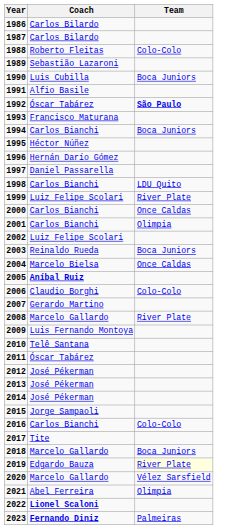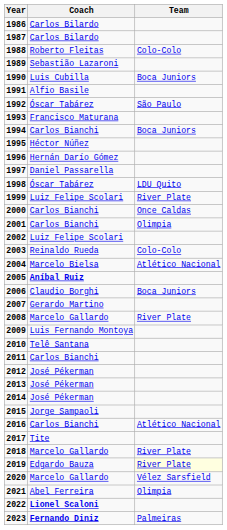 <table class="wikitable">
 <tr>
 <th>Year</th>
 <th>Coach</th>
 <th>Team</th>
 </tr>
 <tr>
 <td align="center"><strong>1986</strong></td>
 <td> <a href='#'>Carlos Bilardo</a></td>
 <td></td>
 </tr>
 <tr>
 <td align="center"><strong>1987</strong></td>
 <td> <a href='#'>Carlos Bilardo</a></td>
 <td></td>
 </tr>
 <tr>
 <td align="center"><strong>1988</strong></td>
 <td> <a href='#'>Roberto Fleitas</a></td>
 <td> <a href='#'>Colo-Colo</a></td>
 </tr>
 <tr>
 <td align="center"><strong>1989</strong></td>
 <td> <a href='#'>Sebastião Lazaroni</a></td>
 <td></td>
 </tr>
 <tr>
 <td align="center"><strong>1990</strong></td>
 <td> <a href='#'>Luis Cubilla</a></td>
 <td> <a href='#'>Boca Juniors</a></td>
 </tr>
 <tr>
 <td align="center"><strong>1991</strong></td>
 <td> <a href='#'>Alfio Basile</a></td>
 <td></td>
 </tr>
 <tr>
 <td align="center"><strong>1992</strong></td>
 <td> <a href='#'>Óscar Tabárez</a></td>
-<td><strong> <a href='#'>São Paulo</a></strong></td>
+<td> <a href='#'>São Paulo</a></td>
 </tr>
 <tr>
 <td align="center"><strong>1993</strong></td>
 <td> <a href='#'>Francisco Maturana</a></td>
 <td></td>
 </tr>
 <tr>
 <td align="center"><strong>1994</strong></td>
 <td> <a href='#'>Carlos Bianchi</a></td>
 <td> <a href='#'>Boca Juniors</a></td>
 </tr>
 <tr>
 <td align="center"><strong>1995</strong></td>
 <td> <a href='#'>Héctor Núñez</a></td>
 <td></td>
 </tr>
 <tr>
 <td align="center"><strong>1996</strong></td>
 <td> <a href='#'>Hernán Darío Gómez</a></td>
 <td></td>
 </tr>
 <tr>
 <td align="center"><strong>1997</strong></td>
 <td> <a href='#'>Daniel Passarella</a></td>
 <td></td>
 </tr>
 <tr>
 <td align="center"><strong>1998</strong></td>
-<td> <a href='#'>Carlos Bianchi</a></td>
+<td> <a href='#'>Óscar Tabárez</a></td>
 <td> <a href='#'>LDU Quito</a></td>
 </tr>
 <tr>
 <td align="center"><strong>1999</strong></td>
 <td> <a href='#'>Luiz Felipe Scolari</a></td>
 <td> <a href='#'>River Plate</a></td>
 </tr>
 <tr>
 <td align="center"><strong>2000</strong></td>
 <td> <a href='#'>Carlos Bianchi</a></td>
 <td> <a href='#'>Once Caldas</a></td>
 </tr>
 <tr>
 <td align="center"><strong>2001</strong></td>
 <td> <a href='#'>Carlos Bianchi</a></td>
 <td> <a href='#'>Olimpia</a></td>
 </tr>
 <tr>
 <td align="center"><strong>2002</strong></td>
 <td> <a href='#'>Luiz Felipe Scolari</a></td>
 <td></td>
 </tr>
 <tr>
 <td align="center"><strong>2003</strong></td>
 <td> <a href='#'>Reinaldo Rueda</a></td>
-<td> <a href='#'>Boca Juniors</a></td>
+<td> <a href='#'>Colo-Colo</a></td>
 </tr>
 <tr>
 <td align="center"><strong>2004</strong></td>
 <td> <a href='#'>Marcelo Bielsa</a></td>
-<td> <a href='#'>Once Caldas</a></td>
+<td> <a href='#'>Atlético Nacional</a></td>
 </tr>
 <tr>
 <td align="center"><strong>2005</strong></td>
 <td><strong> <a href='#'>Aníbal Ruiz</a></strong></td>
 <td></td>
 </tr>
 <tr>
 <td align="center"><strong>2006</strong></td>
 <td> <a href='#'>Claudio Borghi</a></td>
-<td> <a href='#'>Colo-Colo</a></td>
+<td> <a href='#'>Boca Juniors</a></td>
 </tr>
 <tr>
 <td align="center"><strong>2007</strong></td>
 <td> <a href='#'>Gerardo Martino</a></td>
 <td></td>
 </tr>
 <tr>
 <td align="center"><strong>2008</strong></td>
 <td> <a href='#'>Marcelo Gallardo</a></td>
 <td> <a href='#'>River Plate</a></td>
 </tr>
 <tr>
 <td align="center"><strong>2009</strong></td>
 <td> <a href='#'>Luis Fernando Montoya</a></td>
 <td></td>
 </tr>
 <tr>
 <td align="center"><strong>2010</strong></td>
 <td> <a href='#'>Telê Santana</a></td>
 <td></td>
 </tr>
 <tr>
 <td align="center"><strong>2011</strong></td>
-<td> <a href='#'>Óscar Tabárez</a></td>
+<td> <a href='#'>Carlos Bianchi</a></td>
 <td></td>
 </tr>
 <tr>
 <td align="center"><strong>2012</strong></td>
 <td> <a href='#'>José Pékerman</a></td>
 <td></td>
 </tr>
 <tr>
 <td align="center"><strong>2013</strong></td>
 <td> <a href='#'>José Pékerman</a></td>
 <td></td>
 </tr>
 <tr>
 <td align="center"><strong>2014</strong></td>
 <td> <a href='#'>José Pékerman</a></td>
 <td></td>
 </tr>
 <tr>
 <td align="center"><strong>2015</strong></td>
 <td> <a href='#'>Jorge Sampaoli</a></td>
 <td></td>
 </tr>
 <tr>
 <td align="center"><strong>2016</strong></td>
 <td> <a href='#'>Carlos Bianchi</a></td>
-<td> <a href='#'>Colo-Colo</a></td>
+<td> <a href='#'>Atlético Nacional</a></td>
 </tr>
 <tr>
 <td align="center"><strong>2017</strong></td>
 <td> <a href='#'>Tite</a></td>
 <td></td>
 </tr>
 <tr>
 <td align="center"><strong>2018</strong></td>
 <td> <a href='#'>Marcelo Gallardo</a></td>
-<td> <a href='#'>Boca Juniors</a></td>
+<td> <a href='#'>River Plate</a></td>
 </tr>
 <tr>
 <td align="center"><strong>2019</strong></td>
 <td> <a href='#'>Edgardo Bauza</a></td>
 <td style="background: lightyellow;"> <a href='#'>River Plate</a></td>
 </tr>
 <tr>
 <td align="center"><strong>2020</strong></td>
 <td> <a href='#'>Marcelo Gallardo</a></td>
 <td> <a href='#'>Vélez Sarsfield</a></td>
 </tr>
 <tr>
 <td align="center"><strong>2021</strong></td>
 <td> <a href='#'>Abel Ferreira</a></td>
 <td> <a href='#'>Olimpia</a></td>
 </tr>
 <tr>
 <td align="center"><strong>2022</strong></td>
 <td><strong> <a href='#'>Lionel Scaloni</a></strong></td>
 <td></td>
 </tr>
 <tr>
 <td align="center"><strong>2023</strong></td>
 <td><strong> <a href='#'>Fernando Diniz</a></strong></td>
 <td> <a href='#'>Palmeiras</a></td>
 </tr>
 </table>
